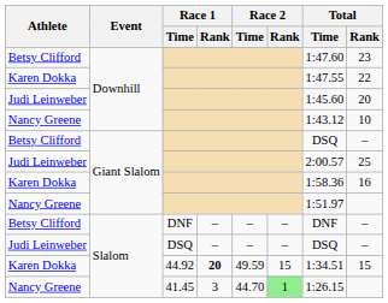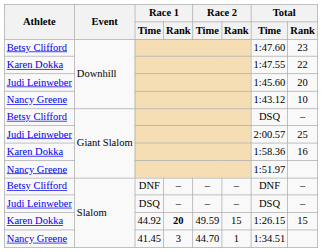 <table class="wikitable" style="font-size:90%">
 <tr>
 <th rowspan="2">Athlete</th>
 <th rowspan="2">Event</th>
 <th colspan="2">Race 1</th>
 <th colspan="2">Race 2</th>
 <th colspan="2">Total</th>
 </tr>
 <tr>
 <th>Time</th>
 <th>Rank</th>
 <th>Time</th>
 <th>Rank</th>
 <th>Time</th>
 <th>Rank</th>
 </tr>
 <tr>
 <td><a href='#'>Betsy Clifford</a></td>
 <td rowspan="4">Downhill</td>
 <td colspan="4" bgcolor="wheat"></td>
 <td align="center">1:47.60</td>
 <td align="center">23</td>
 </tr>
 <tr>
 <td><a href='#'>Karen Dokka</a></td>
 <td colspan="4" bgcolor="wheat"></td>
 <td align="center">1:47.55</td>
 <td align="center">22</td>
 </tr>
 <tr>
 <td><a href='#'>Judi Leinweber</a></td>
 <td colspan="4" bgcolor="wheat"></td>
 <td align="center">1:45.60</td>
 <td align="center">20</td>
 </tr>
 <tr>
 <td><a href='#'>Nancy Greene</a></td>
 <td colspan="4" bgcolor="wheat"></td>
 <td align="center">1:43.12</td>
 <td align="center">10</td>
 </tr>
 <tr>
 <td><a href='#'>Betsy Clifford</a></td>
 <td rowspan="4">Giant Slalom</td>
 <td colspan="4" bgcolor="wheat"></td>
 <td align="center">DSQ</td>
 <td align="center">–</td>
 </tr>
 <tr>
 <td><a href='#'>Judi Leinweber</a></td>
 <td colspan="4" bgcolor="wheat"></td>
 <td align="center">2:00.57</td>
 <td align="center">25</td>
 </tr>
 <tr>
 <td><a href='#'>Karen Dokka</a></td>
 <td colspan="4" bgcolor="wheat"></td>
 <td align="center">1:58.36</td>
 <td align="center">16</td>
 </tr>
 <tr>
 <td><a href='#'>Nancy Greene</a></td>
 <td colspan="4" bgcolor="wheat"></td>
 <td align="center">1:51.97</td>
 <td align="center"></td>
 </tr>
 <tr>
 <td><a href='#'>Betsy Clifford</a></td>
 <td rowspan="4">Slalom</td>
 <td align="center">DNF</td>
 <td align="center">–</td>
 <td align="center">–</td>
 <td align="center">–</td>
 <td align="center">DNF</td>
 <td align="center">–</td>
 </tr>
 <tr>
 <td><a href='#'>Judi Leinweber</a></td>
 <td align="center">DSQ</td>
 <td align="center">–</td>
 <td align="center">–</td>
 <td align="center">–</td>
 <td align="center">DSQ</td>
 <td align="center">–</td>
 </tr>
 <tr>
 <td><a href='#'>Karen Dokka</a></td>
 <td align="center">44.92</td>
 <td align="center"><strong>20</strong></td>
 <td align="center">49.59</td>
 <td align="center">15</td>
-<td align="center">1:34.51</td>
+<td align="center">1:26.15</td>
 <td align="center">15</td>
 </tr>
 <tr>
 <td><a href='#'>Nancy Greene</a></td>
 <td align="center">41.45</td>
 <td align="center">3</td>
 <td align="center">44.70</td>
-<td align="center" style="background: lightgreen;">1</td>
-<td align="center">1:26.15</td>
+<td align="center">1</td>
+<td align="center">1:34.51</td>
 <td align="center"></td>
 </tr>
 </table>
